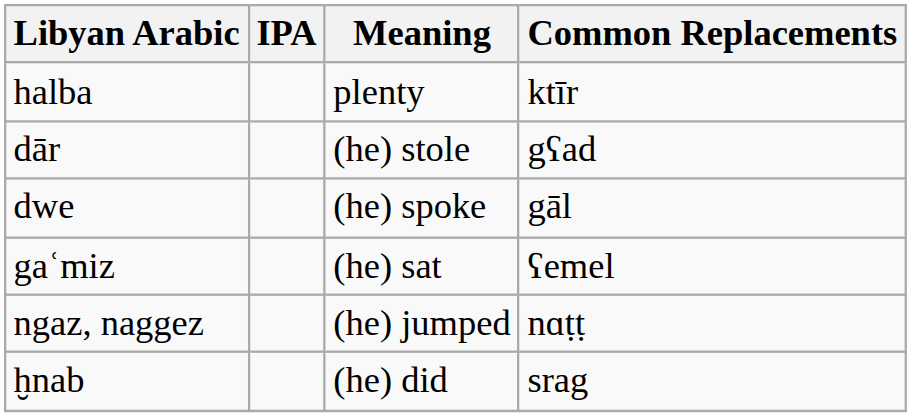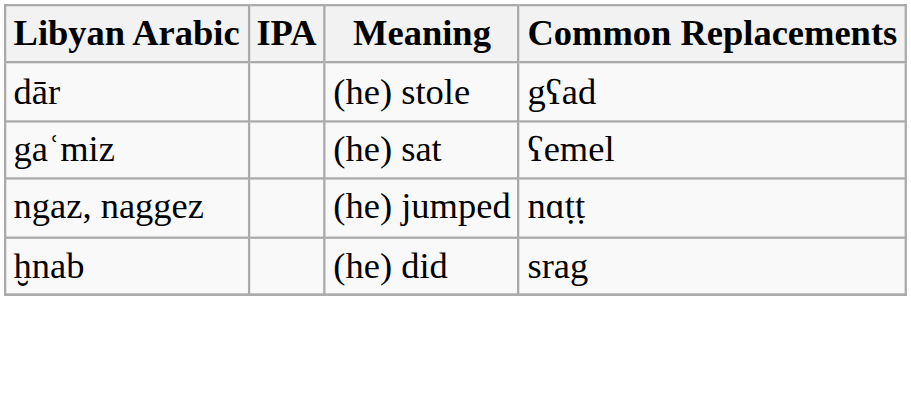 <table class="wikitable">
 <tr>
 <th>Libyan Arabic</th>
 <th>IPA</th>
 <th>Meaning</th>
 <th>Common Replacements</th>
 </tr>
 <tr>
-<td>halba</td>
-<td></td>
-<td>plenty</td>
-<td>ktīr</td>
-</tr>
-<tr>
 <td>dār</td>
 <td></td>
 <td>(he) stole</td>
 <td>gʕad</td>
-</tr>
-<tr>
-<td>dwe</td>
-<td></td>
-<td>(he) spoke</td>
-<td>gāl</td>
 </tr>
 <tr>
 <td>gaʿmiz</td>
 <td></td>
 <td>(he) sat</td>
 <td>ʕemel</td>
 </tr>
 <tr>
 <td>ngaz, naggez</td>
 <td></td>
 <td>(he) jumped</td>
 <td>nɑṭṭ</td>
 </tr>
 <tr>
 <td>ḫnab</td>
 <td></td>
 <td>(he) did</td>
 <td>srag</td>
 </tr>
 <tr>
 </tr>
 </table>
